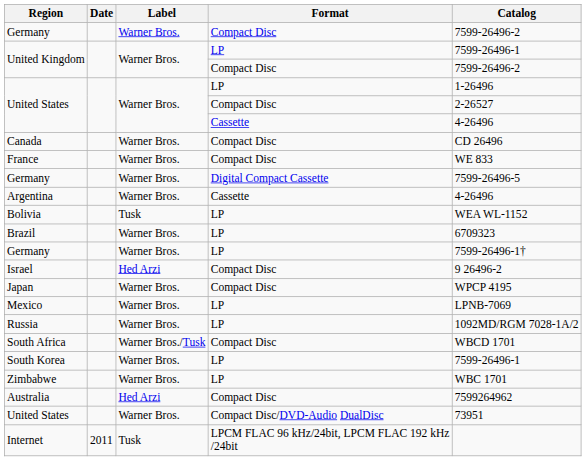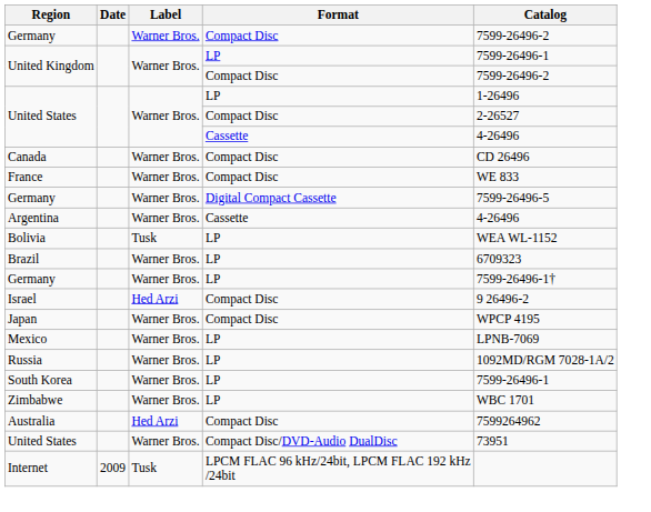 <table class="wikitable">
 <tr>
 <th>Region</th>
 <th>Date</th>
 <th>Label</th>
 <th>Format</th>
 <th>Catalog</th>
 </tr>
 <tr>
 <td>Germany</td>
 <td></td>
 <td><a href='#'>Warner Bros.</a></td>
 <td><a href='#'>Compact Disc</a></td>
 <td>7599-26496-2</td>
 </tr>
 <tr>
 <td rowspan="2">United Kingdom</td>
 <td rowspan="2"></td>
 <td rowspan="2">Warner Bros.</td>
 <td><a href='#'>LP</a></td>
 <td>7599-26496-1</td>
 </tr>
 <tr>
 <td>Compact Disc</td>
 <td>7599-26496-2</td>
 </tr>
 <tr>
 <td rowspan="3">United States</td>
 <td rowspan="3"></td>
 <td rowspan="3">Warner Bros.</td>
 <td>LP</td>
 <td>1-26496</td>
 </tr>
 <tr>
 <td>Compact Disc</td>
 <td>2-26527</td>
 </tr>
 <tr>
 <td><a href='#'>Cassette</a></td>
 <td>4-26496</td>
 </tr>
 <tr>
 <td>Canada</td>
 <td></td>
 <td>Warner Bros.</td>
 <td>Compact Disc</td>
 <td>CD 26496</td>
 </tr>
 <tr>
 <td>France</td>
 <td></td>
 <td>Warner Bros.</td>
 <td>Compact Disc</td>
 <td>WE 833</td>
 </tr>
 <tr>
 <td>Germany</td>
 <td></td>
 <td>Warner Bros.</td>
 <td><a href='#'>Digital Compact Cassette</a></td>
 <td>7599-26496-5</td>
 </tr>
 <tr>
 <td>Argentina</td>
 <td></td>
 <td>Warner Bros.</td>
 <td>Cassette</td>
 <td>4-26496</td>
 </tr>
 <tr>
 <td>Bolivia</td>
 <td></td>
 <td>Tusk</td>
 <td>LP</td>
 <td>WEA WL-1152</td>
 </tr>
 <tr>
 <td>Brazil</td>
 <td></td>
 <td>Warner Bros.</td>
 <td>LP</td>
 <td>6709323</td>
 </tr>
 <tr>
 <td>Germany</td>
 <td></td>
 <td>Warner Bros.</td>
 <td>LP</td>
 <td>7599-26496-1†</td>
 </tr>
 <tr>
 <td>Israel</td>
 <td></td>
 <td><a href='#'>Hed Arzi</a></td>
 <td>Compact Disc</td>
 <td>9 26496-2</td>
 </tr>
 <tr>
 <td>Japan</td>
 <td></td>
 <td>Warner Bros.</td>
 <td>Compact Disc</td>
 <td>WPCP 4195</td>
 </tr>
 <tr>
 <td>Mexico</td>
 <td></td>
 <td>Warner Bros.</td>
 <td>LP</td>
 <td>LPNB-7069</td>
 </tr>
 <tr>
 <td>Russia</td>
 <td></td>
 <td>Warner Bros.</td>
 <td>LP</td>
 <td>1092MD/RGM 7028-1A/2</td>
 </tr>
 <tr>
-<td>South Africa</td>
-<td></td>
-<td>Warner Bros./<a href='#'>Tusk</a></td>
-<td>Compact Disc</td>
-<td>WBCD 1701</td>
-</tr>
-<tr>
 <td>South Korea</td>
 <td></td>
 <td>Warner Bros.</td>
 <td>LP</td>
 <td>7599-26496-1</td>
 </tr>
 <tr>
 <td>Zimbabwe</td>
 <td></td>
 <td>Warner Bros.</td>
 <td>LP</td>
 <td>WBC 1701</td>
 </tr>
 <tr>
 <td>Australia</td>
 <td></td>
 <td><a href='#'>Hed Arzi</a></td>
 <td>Compact Disc</td>
 <td>7599264962</td>
 </tr>
 <tr>
 <td>United States</td>
 <td></td>
 <td>Warner Bros.</td>
 <td>Compact Disc/<a href='#'>DVD-Audio</a> <a href='#'>DualDisc</a></td>
 <td>73951</td>
 </tr>
 <tr>
 <td>Internet</td>
-<td>2011</td>
+<td>2009</td>
 <td>Tusk</td>
 <td>LPCM FLAC 96 kHz/24bit, LPCM FLAC 192 kHz<br>/24bit</td>
 <td></td>
 </tr>
 </table>
